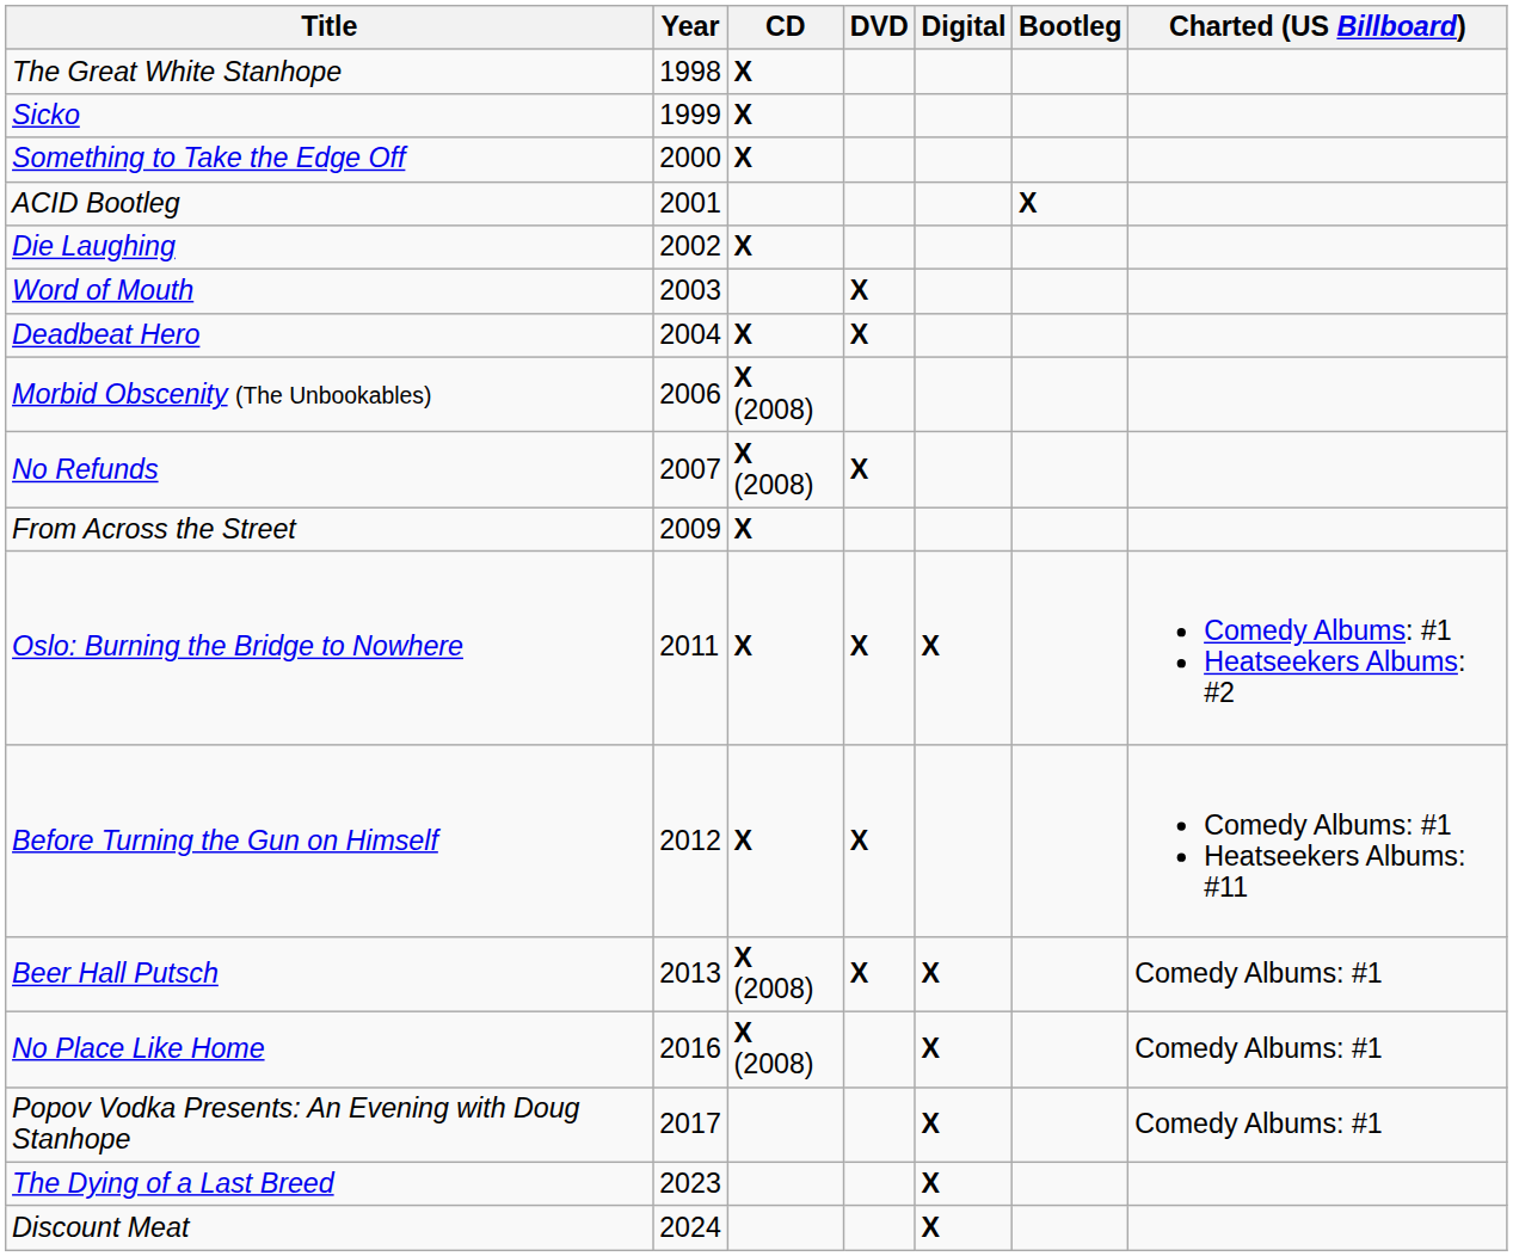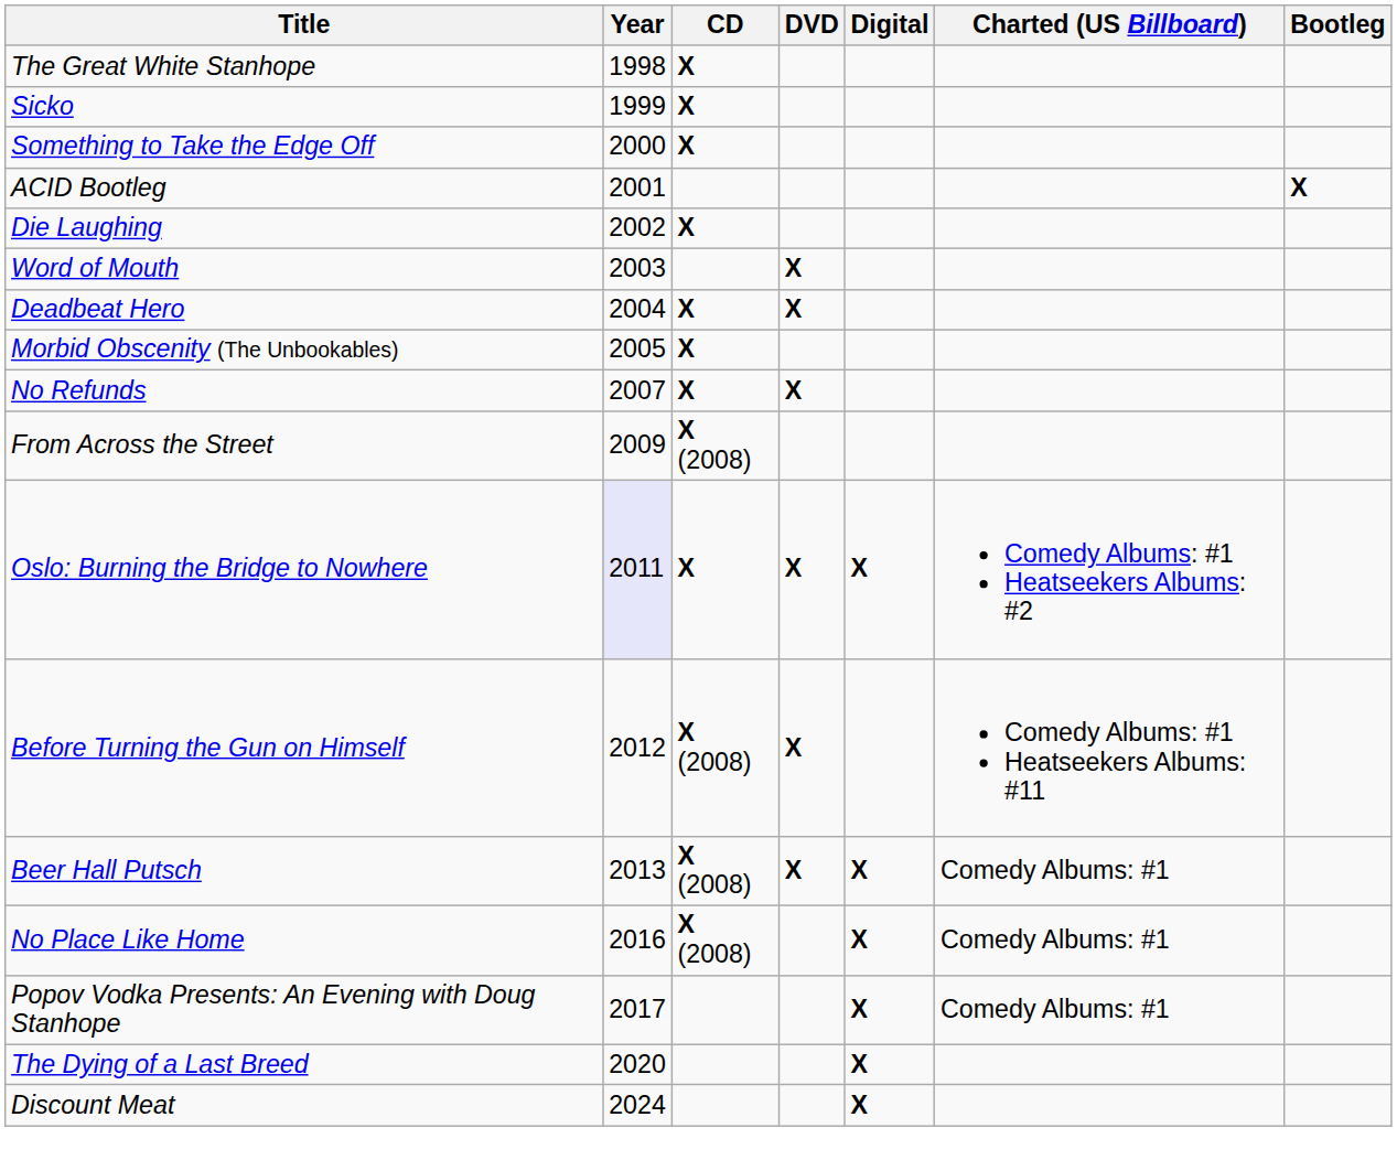 <table class="wikitable sortable">
 <tr>
 <th>Title</th>
 <th>Year</th>
 <th>CD</th>
 <th>DVD</th>
 <th>Digital</th>
+<th>Charted (US <em><a href='#'>Billboard</a></em>)</th>
 <th>Bootleg</th>
-<th>Charted (US <em><a href='#'>Billboard</a></em>)</th>
 </tr>
 <tr>
 <td><em>The Great White Stanhope</em></td>
 <td>1998</td>
 <td><strong>X</strong></td>
 <td></td>
 <td></td>
 <td></td>
 <td></td>
 </tr>
 <tr>
 <td><em><a href='#'>Sicko</a></em></td>
 <td>1999</td>
 <td><strong>X</strong></td>
 <td></td>
 <td></td>
 <td></td>
 <td></td>
 </tr>
 <tr>
 <td><em><a href='#'>Something to Take the Edge Off</a></em></td>
 <td>2000</td>
 <td><strong>X</strong></td>
 <td></td>
 <td></td>
 <td></td>
 <td></td>
 </tr>
 <tr>
 <td><em>ACID Bootleg</em></td>
 <td>2001</td>
 <td></td>
 <td></td>
 <td></td>
+<td></td>
 <td><strong>X</strong></td>
-<td></td>
 </tr>
 <tr>
 <td><em><a href='#'>Die Laughing</a></em></td>
 <td>2002</td>
 <td><strong>X</strong></td>
 <td></td>
 <td></td>
 <td></td>
 <td></td>
 </tr>
 <tr>
 <td><em><a href='#'>Word of Mouth</a></em></td>
 <td>2003</td>
 <td></td>
 <td><strong>X</strong></td>
 <td></td>
 <td></td>
 <td></td>
 </tr>
 <tr>
 <td><em><a href='#'>Deadbeat Hero</a></em></td>
 <td>2004</td>
 <td><strong>X</strong></td>
 <td><strong>X</strong></td>
 <td></td>
 <td></td>
 <td></td>
 </tr>
 <tr>
 <td><em><a href='#'>Morbid Obscenity</a></em> <small>(The Unbookables)</small></td>
-<td>2006</td>
-<td><strong>X</strong> (2008)</td>
+<td>2005</td>
+<td><strong>X</strong></td>
 <td></td>
 <td></td>
 <td></td>
 <td></td>
 </tr>
 <tr>
 <td><em><a href='#'>No Refunds</a></em></td>
 <td>2007</td>
-<td><strong>X</strong> (2008)</td>
+<td><strong>X</strong></td>
 <td><strong>X</strong></td>
 <td></td>
 <td></td>
 <td></td>
 </tr>
 <tr>
 <td><em>From Across the Street</em></td>
 <td>2009</td>
-<td><strong>X</strong></td>
+<td><strong>X</strong> (2008)</td>
 <td></td>
 <td></td>
 <td></td>
 <td></td>
 </tr>
 <tr>
 <td><em><a href='#'>Oslo: Burning the Bridge to Nowhere</a></em></td>
-<td>2011</td>
+<td style="background: lavender;">2011</td>
 <td><strong>X</strong></td>
 <td><strong>X</strong></td>
 <td><strong>X</strong></td>
+<td><br><ul><li><a href='#'>Comedy Albums</a>: #1</li><li><a href='#'>Heatseekers Albums</a>: #2</li></ul></td>
 <td></td>
-<td><br><ul><li><a href='#'>Comedy Albums</a>: #1</li><li><a href='#'>Heatseekers Albums</a>: #2</li></ul></td>
 </tr>
 <tr>
 <td><em><a href='#'>Before Turning the Gun on Himself</a></em></td>
 <td>2012</td>
-<td><strong>X</strong></td>
+<td><strong>X</strong> (2008)</td>
 <td><strong>X</strong></td>
 <td></td>
+<td><br><ul><li>Comedy Albums: #1</li><li>Heatseekers Albums: #11</li></ul></td>
 <td></td>
-<td><br><ul><li>Comedy Albums: #1</li><li>Heatseekers Albums: #11</li></ul></td>
 </tr>
 <tr>
 <td><em><a href='#'>Beer Hall Putsch</a></em></td>
 <td>2013</td>
 <td><strong>X</strong> (2008)</td>
 <td><strong>X</strong></td>
 <td><strong>X</strong></td>
+<td>Comedy Albums: #1</td>
 <td></td>
-<td>Comedy Albums: #1</td>
 </tr>
 <tr>
 <td><em><a href='#'>No Place Like Home</a></em></td>
 <td>2016</td>
 <td><strong>X</strong> (2008)</td>
 <td></td>
 <td><strong>X</strong></td>
+<td>Comedy Albums: #1</td>
 <td></td>
-<td>Comedy Albums: #1</td>
 </tr>
 <tr>
 <td><em>Popov Vodka Presents: An Evening with Doug Stanhope</em></td>
 <td>2017</td>
 <td></td>
 <td></td>
 <td><strong>X</strong></td>
+<td>Comedy Albums: #1</td>
 <td></td>
-<td>Comedy Albums: #1</td>
 </tr>
 <tr>
 <td><em><a href='#'>The Dying of a Last Breed</a></em></td>
-<td>2023</td>
+<td>2020</td>
 <td></td>
 <td></td>
 <td><strong>X</strong></td>
 <td></td>
 <td></td>
 </tr>
 <tr>
 <td><em>Discount Meat</em></td>
 <td>2024</td>
 <td></td>
 <td></td>
 <td><strong>X</strong></td>
 <td></td>
 <td></td>
 </tr>
 </table>
